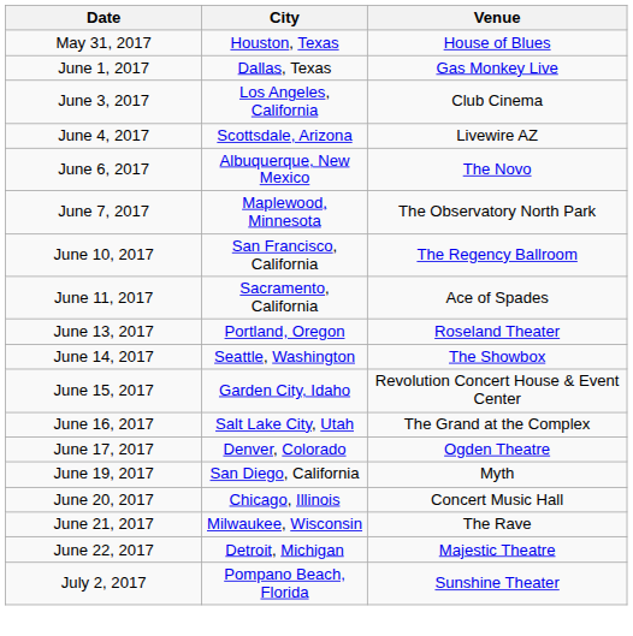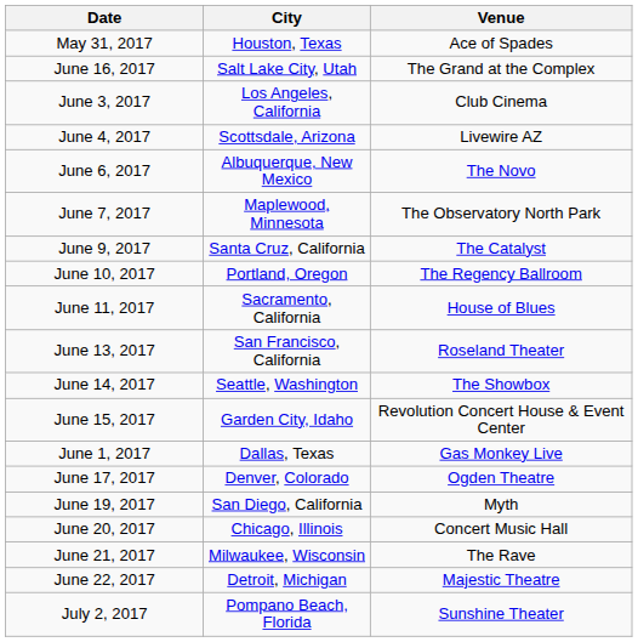 <table class="wikitable plainrowheaders" style="text-align:center;">
 <tr>
 <th scope="col" style="width:12em;">Date</th>
 <th scope="col" style="width:10em;">City</th>
 <th scope="col" style="width:16em;">Venue</th>
 </tr>
 <tr>
 <td>May 31, 2017</td>
 <td><a href='#'>Houston</a>, <a href='#'>Texas</a></td>
-<td><a href='#'>House of Blues</a></td>
+<td>Ace of Spades</td>
 </tr>
 <tr>
-<td>June 1, 2017</td>
-<td><a href='#'>Dallas</a>, Texas</td>
-<td><a href='#'>Gas Monkey Live</a></td>
+<td>June 16, 2017</td>
+<td><a href='#'>Salt Lake City</a>, <a href='#'>Utah</a></td>
+<td>The Grand at the Complex</td>
 </tr>
 <tr>
 <td>June 3, 2017</td>
 <td><a href='#'>Los Angeles</a>, <a href='#'>California</a></td>
 <td>Club Cinema</td>
 </tr>
 <tr>
 <td>June 4, 2017</td>
 <td><a href='#'>Scottsdale, Arizona</a></td>
 <td>Livewire AZ</td>
 </tr>
 <tr>
 <td>June 6, 2017</td>
 <td><a href='#'>Albuquerque, New Mexico</a></td>
 <td><a href='#'>The Novo</a></td>
 </tr>
 <tr>
 <td>June 7, 2017</td>
 <td><a href='#'>Maplewood, Minnesota</a></td>
 <td>The Observatory North Park</td>
 </tr>
 <tr>
+<td>June 9, 2017</td>
+<td><a href='#'>Santa Cruz</a>, California</td>
+<td><a href='#'>The Catalyst</a></td>
+</tr>
+<tr>
 <td>June 10, 2017</td>
-<td><a href='#'>San Francisco</a>, California</td>
+<td><a href='#'>Portland, Oregon</a></td>
 <td><a href='#'>The Regency Ballroom</a></td>
 </tr>
 <tr>
 <td>June 11, 2017</td>
 <td><a href='#'>Sacramento</a>, California</td>
-<td>Ace of Spades</td>
+<td><a href='#'>House of Blues</a></td>
 </tr>
 <tr>
 <td>June 13, 2017</td>
-<td><a href='#'>Portland, Oregon</a></td>
+<td><a href='#'>San Francisco</a>, California</td>
 <td><a href='#'>Roseland Theater</a></td>
 </tr>
 <tr>
 <td>June 14, 2017</td>
 <td><a href='#'>Seattle</a>, <a href='#'>Washington</a></td>
 <td><a href='#'>The Showbox</a></td>
 </tr>
 <tr>
 <td>June 15, 2017</td>
 <td><a href='#'>Garden City, Idaho</a></td>
 <td>Revolution Concert House & Event Center</td>
 </tr>
 <tr>
-<td>June 16, 2017</td>
-<td><a href='#'>Salt Lake City</a>, <a href='#'>Utah</a></td>
-<td>The Grand at the Complex</td>
+<td>June 1, 2017</td>
+<td><a href='#'>Dallas</a>, Texas</td>
+<td><a href='#'>Gas Monkey Live</a></td>
 </tr>
 <tr>
 <td>June 17, 2017</td>
 <td><a href='#'>Denver</a>, <a href='#'>Colorado</a></td>
 <td><a href='#'>Ogden Theatre</a></td>
 </tr>
 <tr>
 <td>June 19, 2017</td>
 <td><a href='#'>San Diego</a>, California</td>
 <td>Myth</td>
 </tr>
 <tr>
 <td>June 20, 2017</td>
 <td><a href='#'>Chicago</a>, <a href='#'>Illinois</a></td>
 <td>Concert Music Hall</td>
 </tr>
 <tr>
 <td>June 21, 2017</td>
 <td><a href='#'>Milwaukee</a>, <a href='#'>Wisconsin</a></td>
 <td>The Rave</td>
 </tr>
 <tr>
 <td>June 22, 2017</td>
 <td><a href='#'>Detroit</a>, <a href='#'>Michigan</a></td>
 <td><a href='#'>Majestic Theatre</a></td>
 </tr>
 <tr>
 <td>July 2, 2017</td>
 <td><a href='#'>Pompano Beach, Florida</a></td>
 <td><a href='#'>Sunshine Theater</a></td>
 </tr>
 </table>
